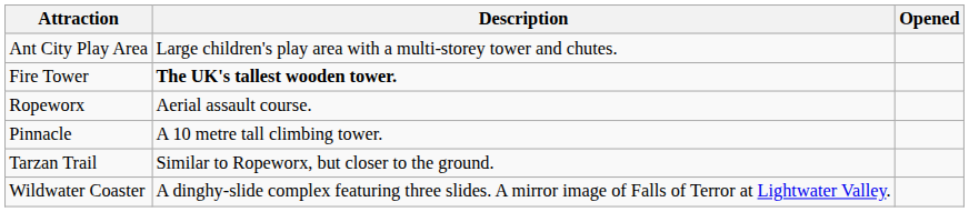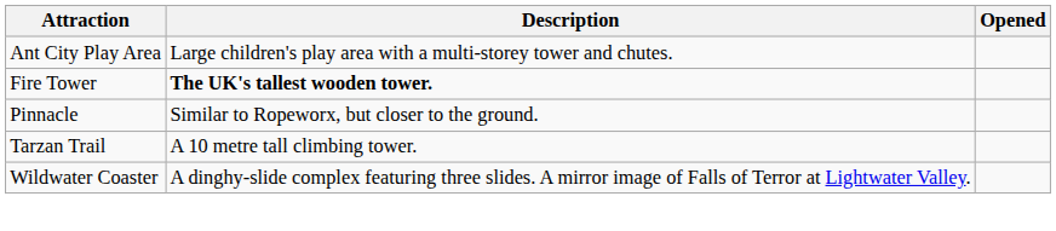 <table class="wikitable">
 <tr>
 <th scope=col>Attraction</th>
 <th scope=col>Description</th>
 <th scope=col>Opened</th>
 </tr>
 <tr>
 <td>Ant City Play Area</td>
 <td>Large children's play area with a multi-storey tower and chutes.</td>
 <td></td>
 </tr>
 <tr>
 <td>Fire Tower</td>
 <td><strong>The UK's tallest wooden tower.</strong></td>
 <td></td>
 </tr>
 <tr>
-<td>Ropeworx</td>
-<td>Aerial assault course.</td>
-<td></td>
-</tr>
-<tr>
 <td>Pinnacle</td>
-<td>A 10 metre tall climbing tower.</td>
+<td>Similar to Ropeworx, but closer to the ground.</td>
 <td></td>
 </tr>
 <tr>
 <td>Tarzan Trail</td>
-<td>Similar to Ropeworx, but closer to the ground.</td>
+<td>A 10 metre tall climbing tower.</td>
 <td></td>
 </tr>
 <tr>
 <td>Wildwater Coaster</td>
 <td>A dinghy-slide complex featuring three slides. A mirror image of Falls of Terror at <a href='#'>Lightwater Valley</a>.</td>
 <td></td>
 </tr>
 </table>
